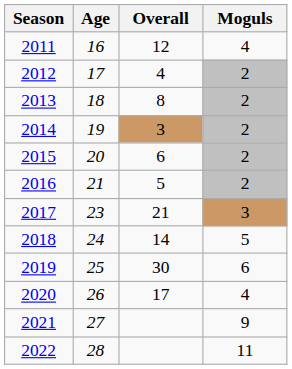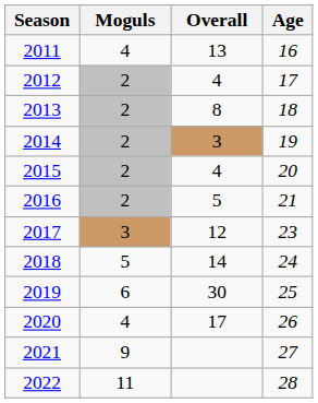 <table class=wikitable style="text-align:center">
 <tr>
 <th> Season </th>
+<th style="width:70px;">Moguls</th>
+<th style="width:70px;">Overall</th>
 <th> Age </th>
-<th style="width:70px;">Overall</th>
-<th style="width:70px;">Moguls</th>
 </tr>
 <tr>
 <td><a href='#'>2011</a></td>
+<td>4</td>
+<td>13</td>
 <td><em>16</em></td>
-<td>12</td>
-<td>4</td>
 </tr>
 <tr>
 <td><a href='#'>2012</a></td>
+<td bgcolor="silver">2</td>
+<td>4</td>
 <td><em>17</em></td>
-<td>4</td>
-<td bgcolor="silver">2</td>
 </tr>
 <tr>
 <td><a href='#'>2013</a></td>
+<td bgcolor="silver">2</td>
+<td>8</td>
 <td><em>18</em></td>
-<td>8</td>
-<td bgcolor="silver">2</td>
 </tr>
 <tr>
 <td><a href='#'>2014</a></td>
+<td bgcolor="silver">2</td>
+<td bgcolor="cc9966">3</td>
 <td><em>19</em></td>
-<td bgcolor="cc9966">3</td>
-<td bgcolor="silver">2</td>
 </tr>
 <tr>
 <td><a href='#'>2015</a></td>
+<td bgcolor="silver">2</td>
+<td>4</td>
 <td><em>20</em></td>
-<td>6</td>
-<td bgcolor="silver">2</td>
 </tr>
 <tr>
 <td><a href='#'>2016</a></td>
+<td bgcolor="silver">2</td>
+<td>5</td>
 <td><em>21</em></td>
-<td>5</td>
-<td bgcolor="silver">2</td>
 </tr>
 <tr>
 <td><a href='#'>2017</a></td>
+<td bgcolor="cc9966">3</td>
+<td>12</td>
 <td><em>23</em></td>
-<td>21</td>
-<td bgcolor="cc9966">3</td>
 </tr>
 <tr>
 <td><a href='#'>2018</a></td>
+<td>5</td>
+<td>14</td>
 <td><em>24</em></td>
-<td>14</td>
-<td>5</td>
 </tr>
 <tr>
 <td><a href='#'>2019</a></td>
+<td>6</td>
+<td>30</td>
 <td><em>25</em></td>
-<td>30</td>
-<td>6</td>
 </tr>
 <tr>
 <td><a href='#'>2020</a></td>
+<td>4</td>
+<td>17</td>
 <td><em>26</em></td>
-<td>17</td>
-<td>4</td>
 </tr>
 <tr>
 <td><a href='#'>2021</a></td>
+<td>9</td>
+<td></td>
 <td><em>27</em></td>
-<td></td>
-<td>9</td>
 </tr>
 <tr>
 <td><a href='#'>2022</a></td>
+<td>11</td>
+<td></td>
 <td><em>28</em></td>
-<td></td>
-<td>11</td>
 </tr>
 </table>
